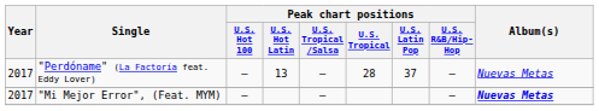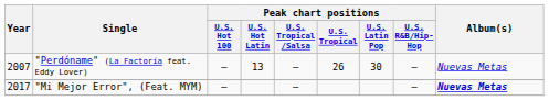 <table class="wikitable">
 <tr>
 <th rowspan="2">Year</th>
 <th width="230" rowspan="2">Single</th>
 <th colspan="6">Peak chart positions</th>
 <th width="140" rowspan="2">Album(s)</th>
 </tr>
 <tr style="font-size:smaller;">
 <th width="40"><a href='#'>U.S. Hot 100</a></th>
 <th width="40"><a href='#'>U.S. <br>Hot <br>Latin</a></th>
 <th width="40"><a href='#'>U.S.<br>Tropical<br>/Salsa</a></th>
 <th width="40"><a href='#'>U.S.<br>Tropical</a></th>
 <th width="40"><a href='#'>U.S. Latin Pop</a></th>
 <th width="40"><a href='#'>U.S. <br>R&B/Hip-Hop</a></th>
 </tr>
 <tr>
-<td align="center" rowspan="1">2017</td>
+<td align="center" rowspan="1">2007</td>
 <td align="left">"<a href='#'>Perdóname</a>" <small>(<a href='#'>La Factoría</a> feat. Eddy Lover)</small></td>
 <td align="center">—</td>
 <td align="center">13</td>
 <td align="center">—</td>
-<td align="center">28</td>
-<td align="center">37</td>
+<td align="center">26</td>
+<td align="center">30</td>
 <td align="center">—</td>
 <td align="left" rowspan="1"><em><a href='#'>Nuevas Metas</a></em></td>
 </tr>
 <tr>
 </tr>
 <tr>
 <td align="center" rowspan="1">2017</td>
 <td align="left">"Mi Mejor Error", (Feat. MYM)</td>
 <td align="center">—</td>
 <td align="center"></td>
 <td align="center">—</td>
 <td align="center"></td>
 <td align="center"></td>
 <td align="center">—</td>
 <td align="left" rowspan="1"><strong><em><a href='#'>Nuevas Metas</a></em></strong></td>
 </tr>
 <tr>
 </tr>
 </table>
